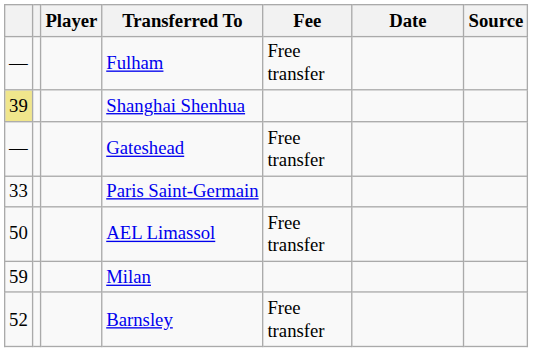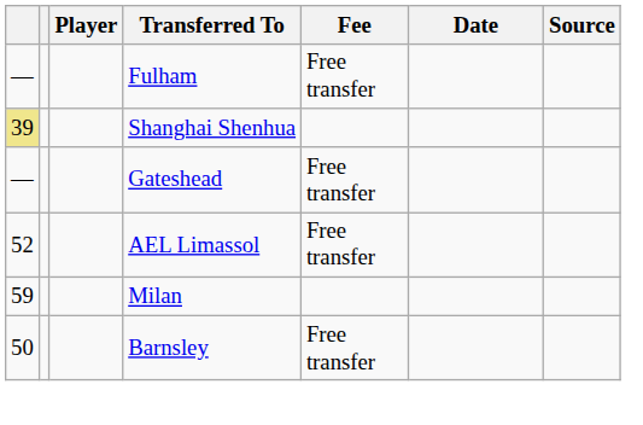 <table class="wikitable plainrowheaders sortable" style="font-size:88%">
 <tr>
 <th></th>
 <th></th>
 <th><strong>Player</strong></th>
 <th><strong>Transferred To</strong></th>
 <th scope=col width=60><strong>Fee</strong></th>
 <th scope=col width=78><strong>Date</strong></th>
 <th><strong>Source</strong></th>
 </tr>
 <tr>
 <td align=center>—</td>
 <td align=center></td>
 <td></td>
 <td> <a href='#'>Fulham</a></td>
 <td>Free transfer</td>
 <td></td>
 <td></td>
 </tr>
 <tr>
 <td align=center style="background: khaki;">39</td>
 <td align=center></td>
 <td></td>
 <td> <a href='#'>Shanghai Shenhua</a></td>
 <td></td>
 <td></td>
 <td></td>
 </tr>
 <tr>
 <td align=center>—</td>
 <td align=center></td>
 <td></td>
 <td> <a href='#'>Gateshead</a></td>
 <td>Free transfer</td>
 <td></td>
 <td></td>
 </tr>
 <tr>
-<td align=center>33</td>
-<td align=center></td>
-<td></td>
-<td> <a href='#'>Paris Saint-Germain</a></td>
-<td></td>
-<td></td>
-<td></td>
-</tr>
-<tr>
-<td align=center>50</td>
+<td align=center>52</td>
 <td align=center></td>
 <td></td>
 <td> <a href='#'>AEL Limassol</a></td>
 <td>Free transfer</td>
 <td></td>
 <td></td>
 </tr>
 <tr>
 <td align=center>59</td>
 <td align=center></td>
 <td></td>
 <td> <a href='#'>Milan</a></td>
 <td></td>
 <td></td>
 <td></td>
 </tr>
 <tr>
-<td align=center>52</td>
+<td align=center>50</td>
 <td align=center></td>
 <td></td>
 <td> <a href='#'>Barnsley</a></td>
 <td>Free transfer</td>
 <td></td>
 <td></td>
 </tr>
 </table>
